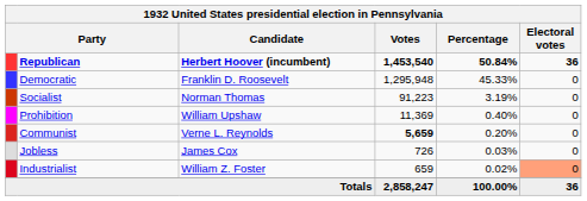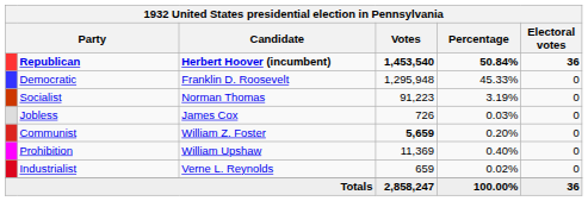 <table class="wikitable" style="font-size: 95%;">
 <tr>
 <th colspan="6">1932 United States presidential election in Pennsylvania</th>
 </tr>
 <tr>
 <th colspan="2" style="width: 15em">Party</th>
 <th style="width: 17em">Candidate</th>
 <th style="width: 5em">Votes</th>
 <th style="width: 7em">Percentage</th>
 <th style="width: 5em">Electoral votes</th>
 </tr>
 <tr>
 <th style="background-color:#FF3333; width: 3px"></th>
 <td style="width: 130px"><strong><a href='#'>Republican</a></strong></td>
 <td><strong><a href='#'>Herbert Hoover</a> (incumbent)</strong></td>
 <td align="right"><strong>1,453,540</strong></td>
 <td align="right"><strong>50.84%</strong></td>
 <td align="right"><strong>36</strong></td>
 </tr>
 <tr>
 <th style="background-color:#3333FF; width: 3px"></th>
 <td style="width: 130px"><a href='#'>Democratic</a></td>
 <td><a href='#'>Franklin D. Roosevelt</a></td>
 <td align="right">1,295,948</td>
 <td align="right">45.33%</td>
 <td align="right">0</td>
 </tr>
 <tr>
 <th style="background-color:#CD3700; width: 3px"></th>
 <td style="width: 130px"><a href='#'>Socialist</a></td>
 <td><a href='#'>Norman Thomas</a></td>
 <td align="right">91,223</td>
 <td align="right">3.19%</td>
 <td align="right">0</td>
 </tr>
 <tr>
+<th style="background-color:#DDDDDD; width: 3px"></th>
+<td style="width: 130px"><a href='#'>Jobless</a></td>
+<td><a href='#'>James Cox</a></td>
+<td align="right">726</td>
+<td align="right">0.03%</td>
+<td align="right">0</td>
+</tr>
+<tr>
+<th style="background-color:#DC241F; width: 3px"></th>
+<td style="width: 130px"><a href='#'>Communist</a></td>
+<td><a href='#'>William Z. Foster</a></td>
+<td align="right"><strong>5,659</strong></td>
+<td align="right">0.20%</td>
+<td align="right">0</td>
+</tr>
+<tr>
 <th style="background-color:#FF00FF; width: 3px"></th>
 <td style="width: 130px"><a href='#'>Prohibition</a></td>
 <td><a href='#'>William Upshaw</a></td>
 <td align="right">11,369</td>
 <td align="right">0.40%</td>
 <td align="right">0</td>
 </tr>
 <tr>
-<th style="background-color:#DC241F; width: 3px"></th>
-<td style="width: 130px"><a href='#'>Communist</a></td>
-<td><a href='#'>Verne L. Reynolds</a></td>
-<td align="right"><strong>5,659</strong></td>
-<td align="right">0.20%</td>
-<td align="right">0</td>
-</tr>
-<tr>
-<th style="background-color:#DDDDDD; width: 3px"></th>
-<td style="width: 130px"><a href='#'>Jobless</a></td>
-<td><a href='#'>James Cox</a></td>
-<td align="right">726</td>
-<td align="right">0.03%</td>
-<td align="right">0</td>
-</tr>
-<tr>
 <th style="background-color:#DD051D; width: 3px"></th>
 <td style="width: 130px"><a href='#'>Industrialist</a></td>
-<td><a href='#'>William Z. Foster</a></td>
+<td><a href='#'>Verne L. Reynolds</a></td>
 <td align="right">659</td>
 <td align="right">0.02%</td>
-<td align="right" style="background: lightsalmon;">0</td>
+<td align="right">0</td>
 </tr>
 <tr>
 </tr>
 <tr bgcolor="#EEEEEE">
 <td colspan="3" align="right"><strong>Totals</strong></td>
 <td align="right"><strong>2,858,247</strong></td>
 <td align="right"><strong>100.00%</strong></td>
 <td align="right"><strong>36</strong></td>
 </tr>
 </table>
